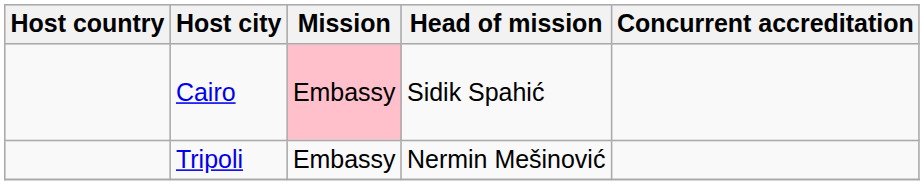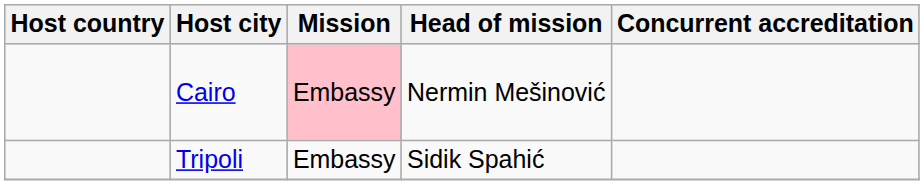 <table class=wikitable>
 <tr>
 <th>Host country</th>
 <th>Host city</th>
 <th>Mission</th>
 <th>Head of mission</th>
 <th>Concurrent accreditation</th>
 </tr>
 <tr>
 <td scope="row"></td>
 <td><a href='#'>Cairo</a></td>
 <td style="background: pink;">Embassy</td>
-<td>Sidik Spahić</td>
+<td>Nermin Mešinović</td>
 <td><br><br><br></td>
 </tr>
 <tr>
 <td scope="row"></td>
 <td><a href='#'>Tripoli</a></td>
 <td>Embassy</td>
-<td>Nermin Mešinović</td>
+<td>Sidik Spahić</td>
 <td></td>
 </tr>
 <tr>
 </tr>
 </table>
